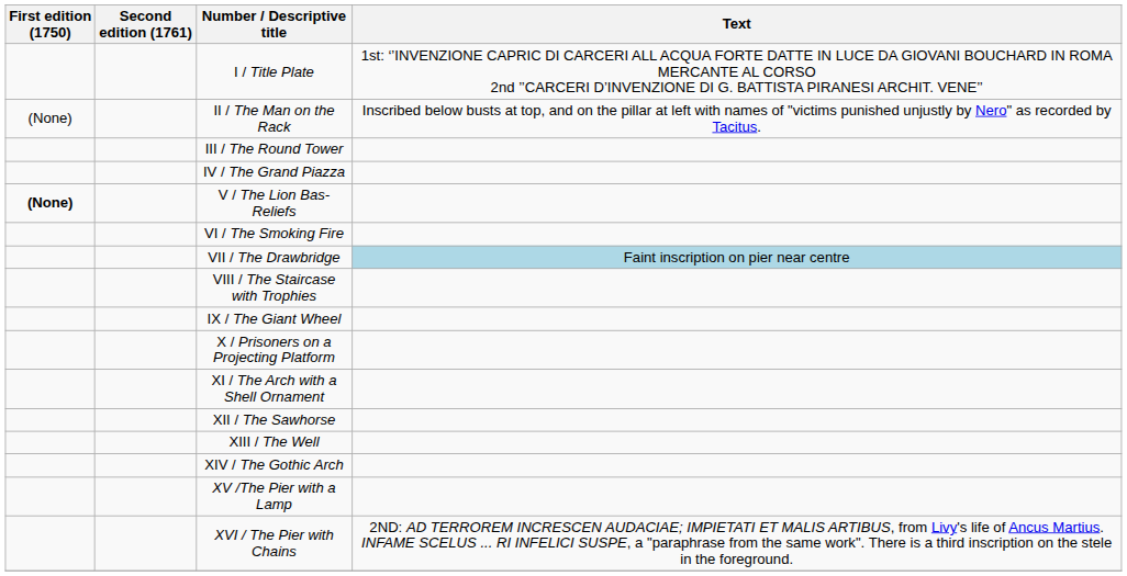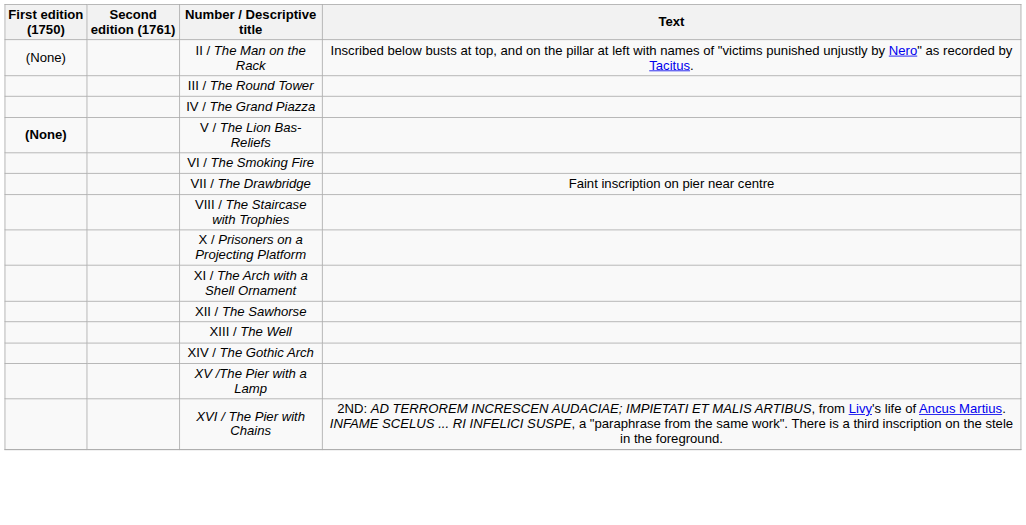 <table class="unsortable wikitable" style="margin-left:0.5em; text-align:center">
 <tr>
 <th>First edition (1750)</th>
 <th>Second edition (1761)</th>
 <th>Number / Descriptive title</th>
 <th>Text</th>
-</tr>
-<tr>
-<td></td>
-<td></td>
-<td>I / <em>Title Plate</em></td>
-<td>1st: ‘’INVENZIONE CAPRIC DI CARCERI ALL ACQUA FORTE DATTE IN LUCE DA GIOVANI BOUCHARD IN ROMA MERCANTE AL CORSO<br>2nd ’’CARCERI D’INVENZIONE DI G. BATTISTA PIRANESI ARCHIT. VENE’’</td>
 </tr>
 <tr>
 <td>(None)</td>
 <td></td>
 <td>II / <em>The Man on the Rack</em></td>
 <td>Inscribed below busts at top, and on the pillar at left with names of "victims punished unjustly by <a href='#'>Nero</a>" as recorded by <a href='#'>Tacitus</a>.</td>
 </tr>
 <tr>
 <td></td>
 <td></td>
 <td>III / <em>The Round Tower</em></td>
 <td></td>
 </tr>
 <tr>
 <td></td>
 <td></td>
 <td>IV / <em>The Grand Piazza</em></td>
 <td></td>
 </tr>
 <tr>
 <td><strong>(None)</strong></td>
 <td></td>
 <td>V / <em>The Lion Bas-Reliefs</em></td>
 <td></td>
 </tr>
 <tr>
 <td></td>
 <td></td>
 <td>VI / <em>The Smoking Fire</em></td>
 <td></td>
 </tr>
 <tr>
 <td></td>
 <td></td>
 <td>VII / <em>The Drawbridge</em></td>
-<td style="background: lightblue;">Faint inscription on pier near centre</td>
+<td>Faint inscription on pier near centre</td>
 </tr>
 <tr>
 <td></td>
 <td></td>
 <td>VIII / <em>The Staircase with Trophies</em></td>
-<td></td>
-</tr>
-<tr>
-<td></td>
-<td></td>
-<td>IX / <em>The Giant Wheel</em></td>
 <td></td>
 </tr>
 <tr>
 <td></td>
 <td></td>
 <td>X / <em>Prisoners on a Projecting Platform</em></td>
 <td></td>
 </tr>
 <tr>
 <td></td>
 <td></td>
 <td>XI / <em>The Arch with a Shell Ornament</em></td>
 <td></td>
 </tr>
 <tr>
 <td></td>
 <td></td>
 <td>XII / <em>The Sawhorse</em></td>
 <td></td>
 </tr>
 <tr>
 <td></td>
 <td></td>
 <td>XIII / <em>The Well</em></td>
 <td></td>
 </tr>
 <tr>
 <td></td>
 <td></td>
 <td>XIV / <em>The Gothic Arch</em></td>
 <td></td>
 </tr>
 <tr>
 <td></td>
 <td></td>
 <td><em>XV /The Pier with a Lamp</em></td>
 <td></td>
 </tr>
 <tr>
 <td></td>
 <td></td>
 <td><em>XVI / The Pier with Chains</em></td>
 <td>2ND: <em>AD TERROREM INCRESCEN AUDACIAE; IMPIETATI ET MALIS ARTIBUS</em>, from <a href='#'>Livy</a>'s life of <a href='#'>Ancus Martius</a>. <em>INFAME SCELUS ... RI INFELICI SUSPE</em>, a "paraphrase from the same work". There is a third inscription on the stele in the foreground.</td>
 </tr>
 <tr>
 </tr>
 </table>
